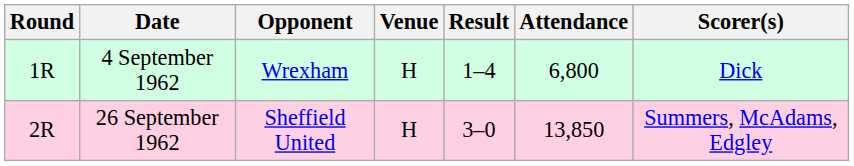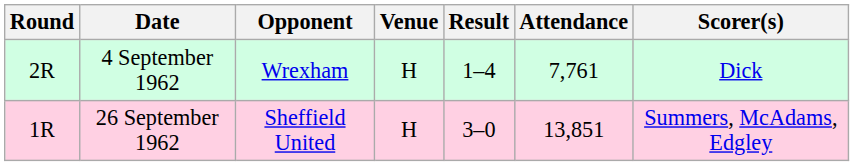 <table class="wikitable sortable" style="text-align:center;">
 <tr>
 <th>Round</th>
 <th>Date</th>
 <th>Opponent</th>
 <th>Venue</th>
 <th>Result</th>
 <th>Attendance</th>
 <th>Scorer(s)</th>
 </tr>
 <tr style="background:#d0ffe3;">
-<td>1R</td>
+<td>2R</td>
 <td>4 September 1962</td>
 <td><a href='#'>Wrexham</a></td>
 <td>H</td>
 <td>1–4</td>
-<td>6,800</td>
+<td>7,761</td>
 <td><a href='#'>Dick</a></td>
 </tr>
 <tr style="background:#ffd0e3;">
-<td>2R</td>
+<td>1R</td>
 <td>26 September 1962</td>
 <td><a href='#'>Sheffield United</a></td>
 <td>H</td>
 <td>3–0</td>
-<td>13,850</td>
+<td>13,851</td>
 <td><a href='#'>Summers</a>, <a href='#'>McAdams</a>, <a href='#'>Edgley</a></td>
 </tr>
 </table>
